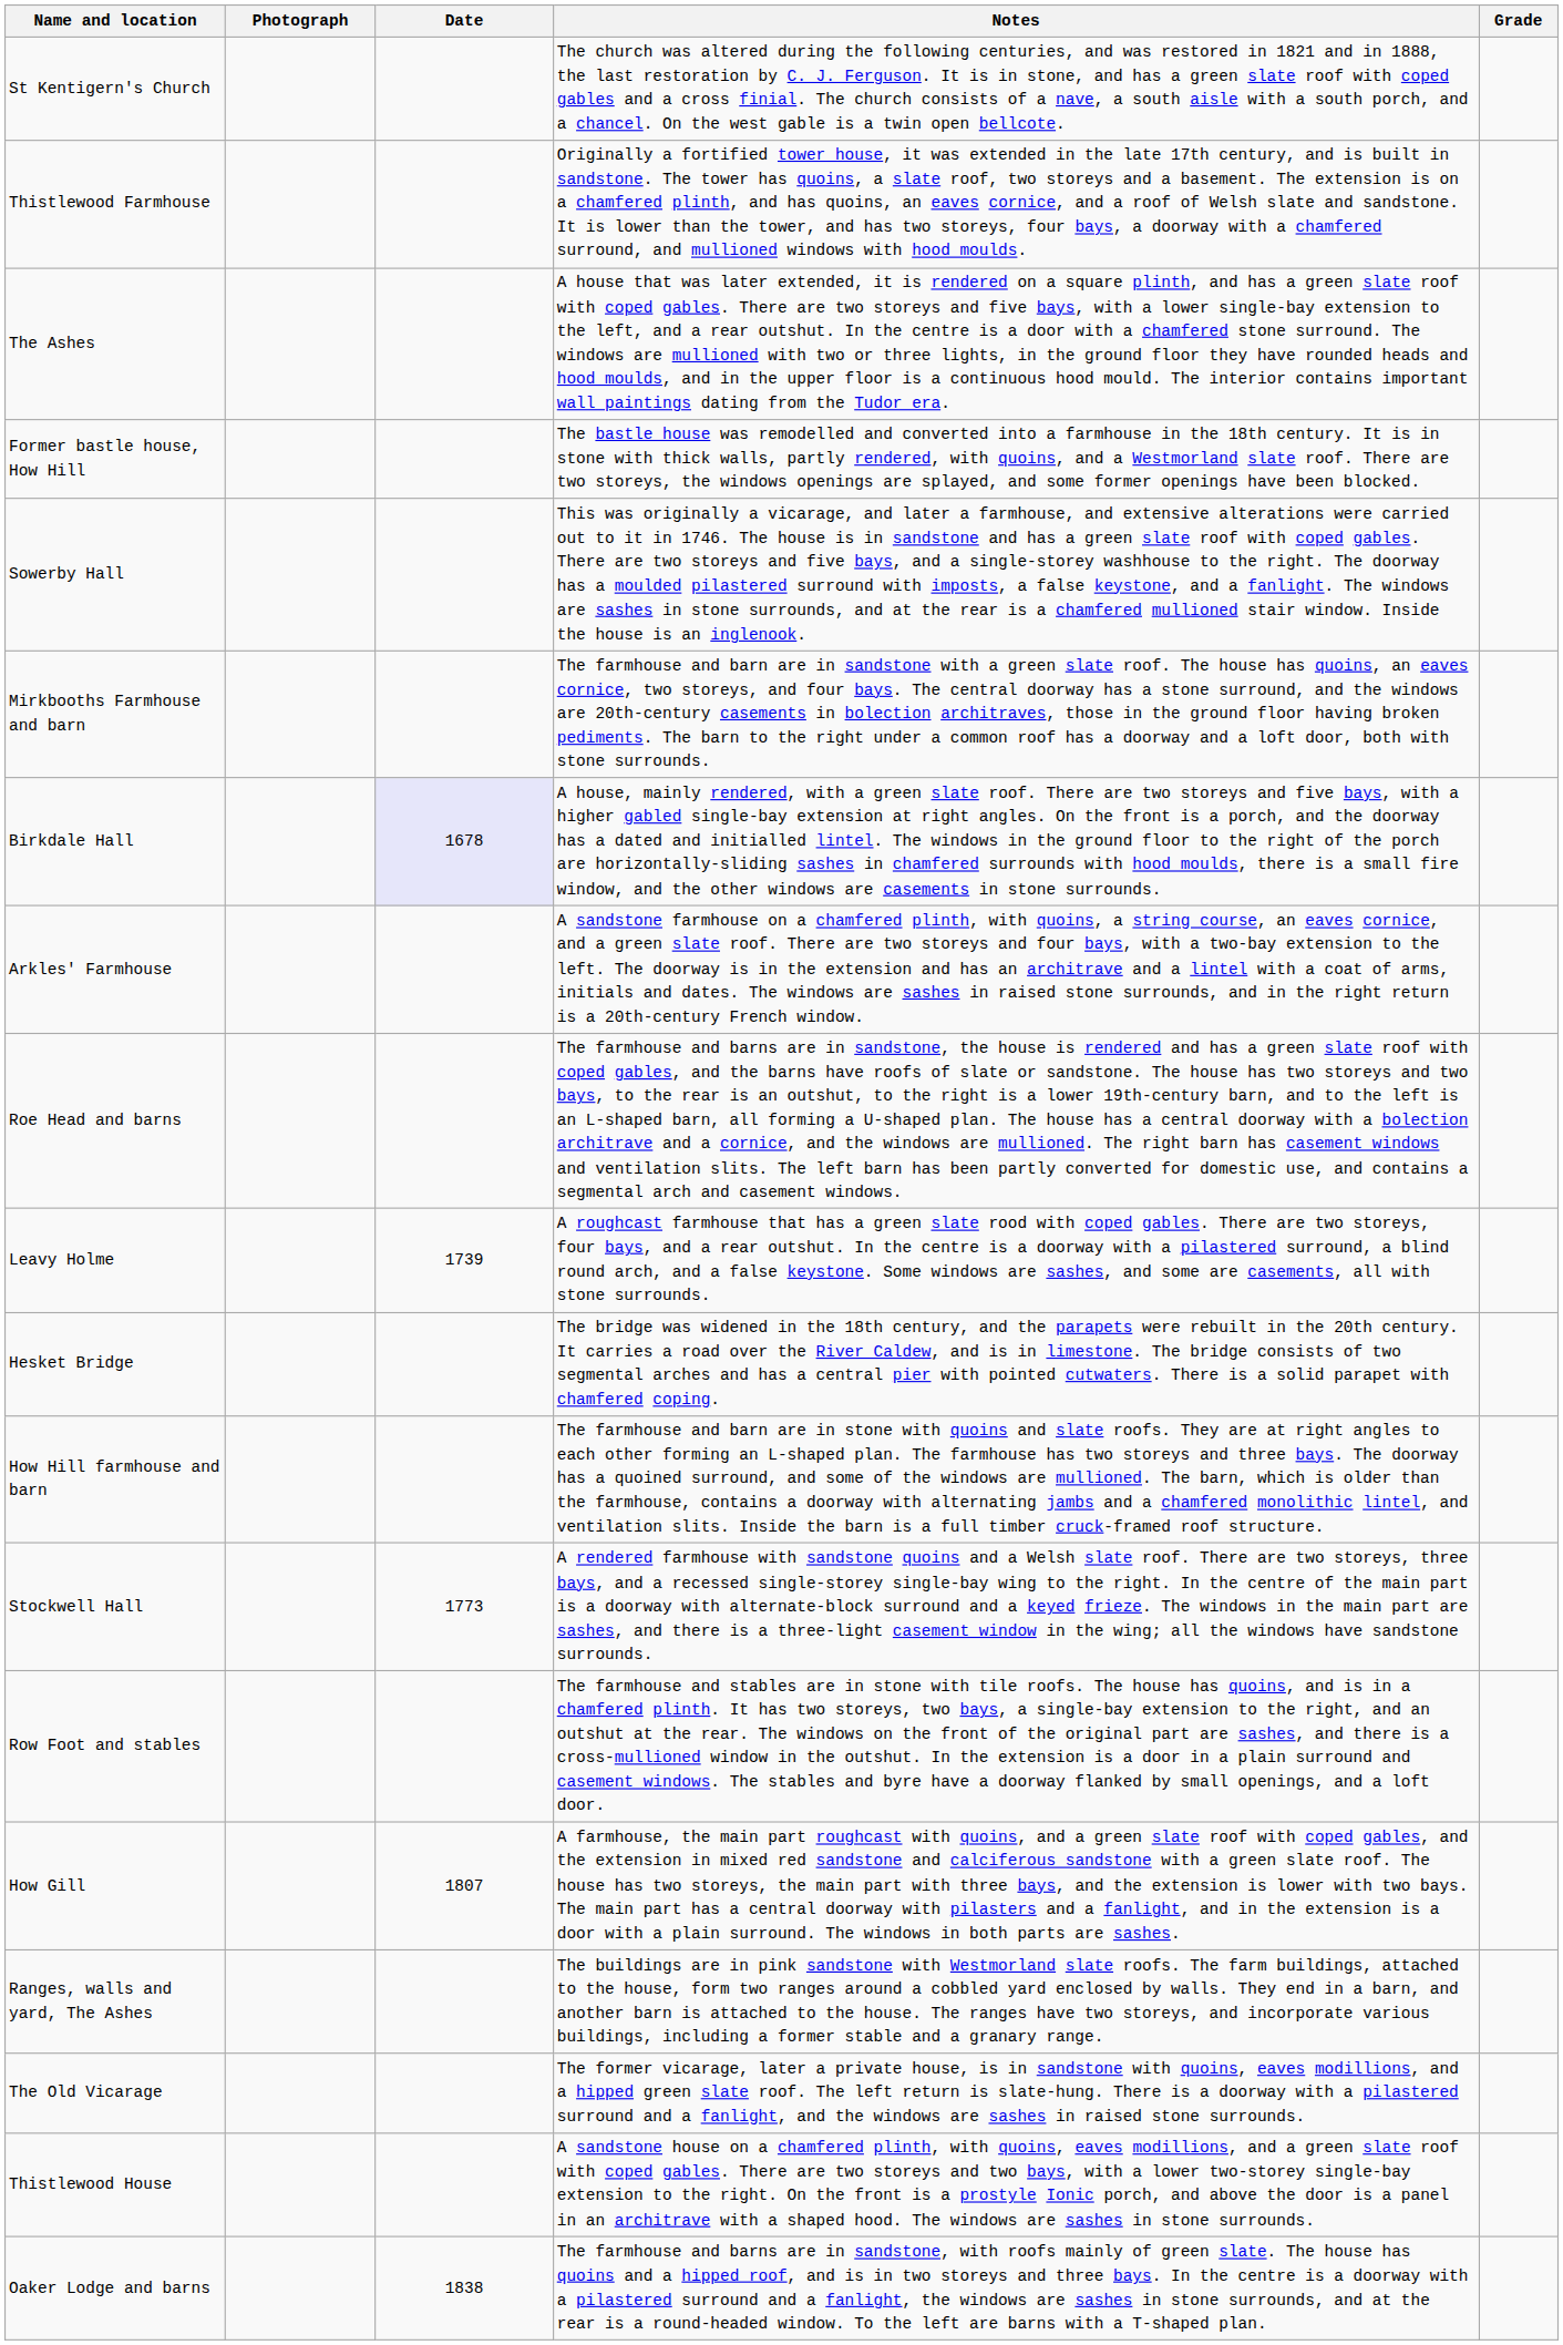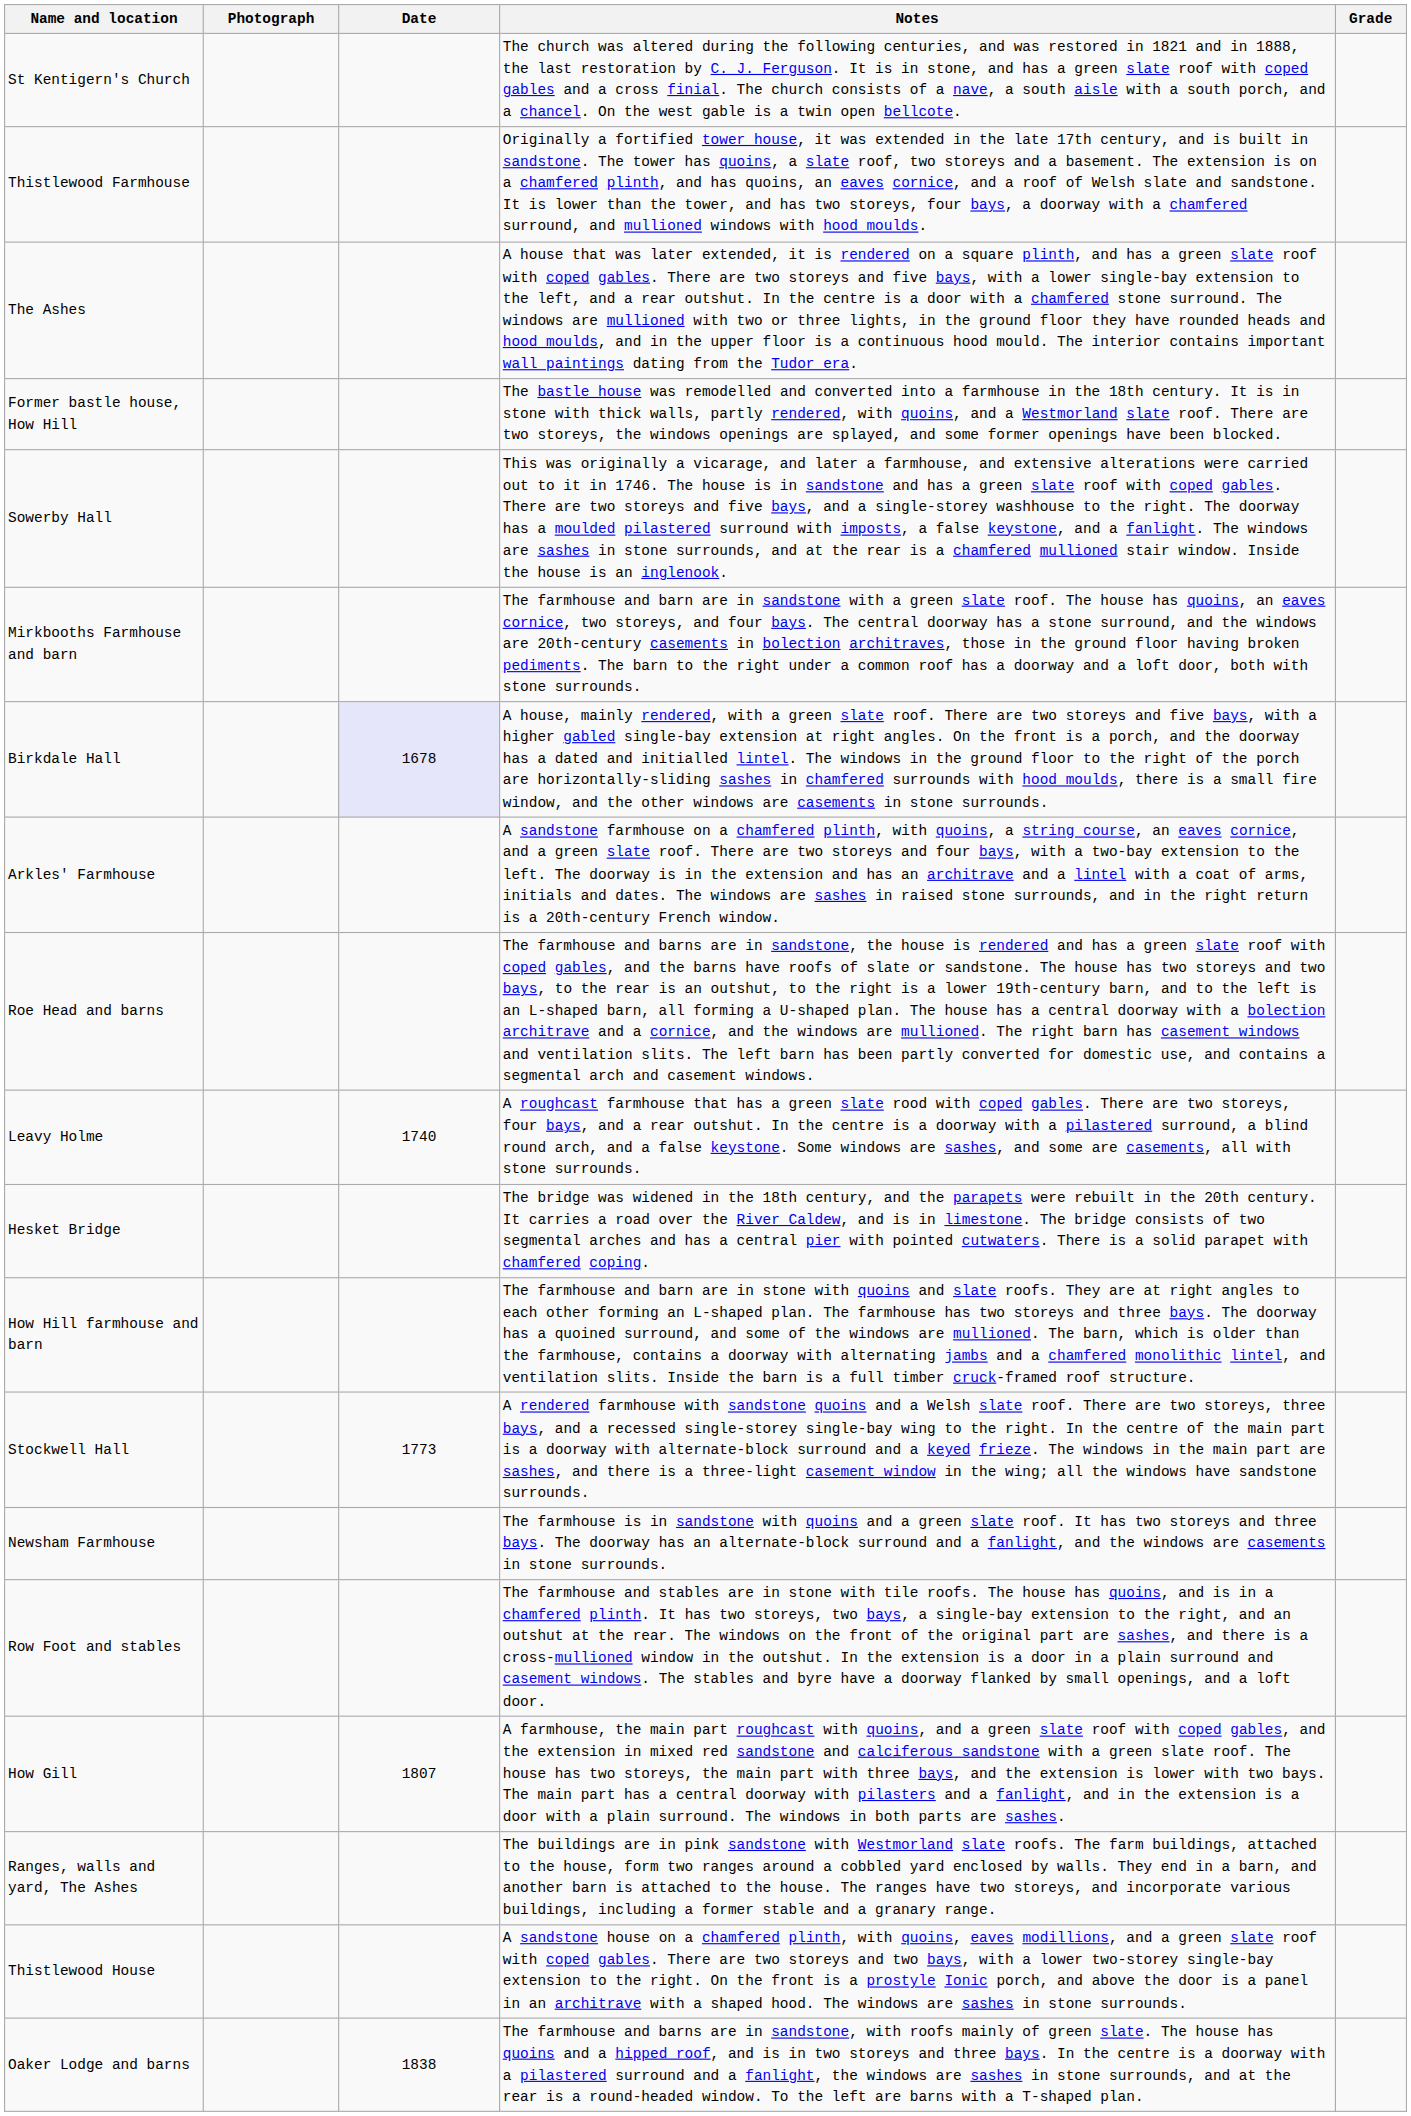 <table class="wikitable sortable plainrowheaders" style="width:100%; border:0; text-align:left; line-height:150%;">
 <tr>
 <th scope="col"  style="width:150px">Name and location</th>
 <th scope="col"  style="width:100px" class="unsortable">Photograph</th>
 <th scope="col"  style="width:120px">Date</th>
 <th scope="col"  style="width:650px" class="unsortable">Notes</th>
 <th scope="col"  style="width:50px">Grade</th>
 </tr>
 <tr>
 <td>St Kentigern's Church<br><small></small></td>
 <td></td>
 <td align="center"></td>
 <td>The church was altered during the following centuries, and was restored in 1821 and in 1888, the last restoration by <a href='#'>C. J. Ferguson</a>.  It is in stone, and has a green <a href='#'>slate</a> roof with <a href='#'>coped</a> <a href='#'>gables</a> and a cross <a href='#'>finial</a>.  The church consists of a <a href='#'>nave</a>, a south <a href='#'>aisle</a> with a south porch, and a <a href='#'>chancel</a>.  On the west gable is a twin open <a href='#'>bellcote</a>.</td>
 <td align="center" ></td>
 </tr>
 <tr>
 <td>Thistlewood Farmhouse<br><small></small></td>
 <td></td>
 <td align="center"></td>
 <td>Originally a fortified <a href='#'>tower house</a>, it was extended in the late 17th century, and is built in <a href='#'>sandstone</a>.  The tower has <a href='#'>quoins</a>, a <a href='#'>slate</a> roof, two storeys and a basement.  The extension is on a <a href='#'>chamfered</a> <a href='#'>plinth</a>, and has quoins, an <a href='#'>eaves</a> <a href='#'>cornice</a>, and a roof of Welsh slate and sandstone.  It is lower than the tower, and has two storeys, four <a href='#'>bays</a>, a doorway with a <a href='#'>chamfered</a> surround, and <a href='#'>mullioned</a> windows with <a href='#'>hood moulds</a>.</td>
 <td align="center" ></td>
 </tr>
 <tr>
 <td>The Ashes<br><small></small></td>
 <td></td>
 <td align="center"></td>
 <td>A house that was later extended, it is <a href='#'>rendered</a> on a square <a href='#'>plinth</a>, and has a green <a href='#'>slate</a> roof with <a href='#'>coped</a> <a href='#'>gables</a>.  There are two storeys and five <a href='#'>bays</a>, with a lower single-bay extension to the left, and a rear outshut.  In the centre is a door with a <a href='#'>chamfered</a> stone surround.  The windows are <a href='#'>mullioned</a> with two or three lights, in the ground floor they have rounded heads and <a href='#'>hood moulds</a>, and in the upper floor is a continuous hood mould.  The interior contains important <a href='#'>wall paintings</a> dating from the <a href='#'>Tudor era</a>.</td>
 <td align="center" ></td>
 </tr>
 <tr>
 <td>Former bastle house, How Hill<br><small></small></td>
 <td></td>
 <td align="center"></td>
 <td>The <a href='#'>bastle house</a> was remodelled and converted into a farmhouse in the 18th century.  It is in stone with thick walls, partly <a href='#'>rendered</a>, with <a href='#'>quoins</a>, and a <a href='#'>Westmorland</a> <a href='#'>slate</a> roof.  There are two storeys, the windows openings are splayed, and some former openings have been blocked.</td>
 <td align="center" ></td>
 </tr>
 <tr>
 <td>Sowerby Hall<br><small></small></td>
 <td></td>
 <td align="center"></td>
 <td>This was originally a vicarage, and later a farmhouse, and extensive alterations were carried out to it in 1746.  The house is in <a href='#'>sandstone</a> and has a green <a href='#'>slate</a> roof with <a href='#'>coped</a> <a href='#'>gables</a>.  There are two storeys and five <a href='#'>bays</a>, and a single-storey washhouse to the right.  The doorway has a <a href='#'>moulded</a> <a href='#'>pilastered</a> surround with <a href='#'>imposts</a>, a false <a href='#'>keystone</a>, and a <a href='#'>fanlight</a>.  The windows are <a href='#'>sashes</a> in stone surrounds, and at the rear is a <a href='#'>chamfered</a> <a href='#'>mullioned</a> stair window.  Inside the house is an <a href='#'>inglenook</a>.</td>
 <td align="center" ></td>
 </tr>
 <tr>
 <td>Mirkbooths Farmhouse and barn<br><small></small></td>
 <td></td>
 <td align="center"></td>
 <td>The farmhouse and barn are in <a href='#'>sandstone</a> with a green <a href='#'>slate</a> roof.  The house has <a href='#'>quoins</a>, an <a href='#'>eaves</a> <a href='#'>cornice</a>, two storeys, and four <a href='#'>bays</a>.  The central doorway has a stone surround, and the windows are 20th-century <a href='#'>casements</a> in <a href='#'>bolection</a> <a href='#'>architraves</a>, those in the ground floor having broken <a href='#'>pediments</a>.  The barn to the right under a common roof has a doorway and a loft door, both with stone surrounds.</td>
 <td align="center" ></td>
 </tr>
 <tr>
 <td>Birkdale Hall<br><small></small></td>
 <td></td>
 <td align="center" style="background: lavender;">1678</td>
 <td>A house, mainly <a href='#'>rendered</a>, with a green <a href='#'>slate</a> roof.  There are two storeys and five <a href='#'>bays</a>, with a higher <a href='#'>gabled</a> single-bay extension at right angles.  On the front is a porch, and the doorway has a dated and initialled <a href='#'>lintel</a>.  The windows in the ground floor to the right of the porch are horizontally-sliding <a href='#'>sashes</a> in <a href='#'>chamfered</a> surrounds with <a href='#'>hood moulds</a>, there is a small fire window, and the other windows are <a href='#'>casements</a> in stone surrounds.</td>
 <td align="center" ></td>
 </tr>
 <tr>
 <td>Arkles' Farmhouse<br><small></small></td>
 <td></td>
 <td align="center"></td>
 <td>A <a href='#'>sandstone</a> farmhouse on a <a href='#'>chamfered</a> <a href='#'>plinth</a>, with <a href='#'>quoins</a>, a <a href='#'>string course</a>, an <a href='#'>eaves</a> <a href='#'>cornice</a>, and a green <a href='#'>slate</a> roof.  There are two storeys and four <a href='#'>bays</a>, with a two-bay extension to the left.  The doorway is in the extension and has an <a href='#'>architrave</a> and a <a href='#'>lintel</a> with a coat of arms, initials and dates.  The windows are <a href='#'>sashes</a> in raised stone surrounds, and in the right return is a 20th-century French window.</td>
 <td align="center" ></td>
 </tr>
 <tr>
 <td>Roe Head and barns<br><small></small></td>
 <td></td>
 <td align="center"></td>
 <td>The farmhouse and barns are in <a href='#'>sandstone</a>, the house is <a href='#'>rendered</a> and has a green <a href='#'>slate</a> roof with <a href='#'>coped</a> <a href='#'>gables</a>, and the barns have roofs of slate or sandstone.  The house has two storeys and two <a href='#'>bays</a>, to the rear is an outshut, to the right is a lower 19th-century barn, and to the left is an L-shaped barn, all forming a U-shaped plan.  The house has a central doorway with a <a href='#'>bolection</a> <a href='#'>architrave</a> and a <a href='#'>cornice</a>, and the windows are <a href='#'>mullioned</a>.  The right barn has <a href='#'>casement windows</a> and ventilation slits.  The left barn has been partly converted for domestic use, and contains a segmental arch and casement windows.</td>
 <td align="center" ></td>
 </tr>
 <tr>
 <td>Leavy Holme<br><small></small></td>
 <td></td>
-<td align="center">1739</td>
+<td align="center">1740</td>
 <td>A <a href='#'>roughcast</a> farmhouse that has a green <a href='#'>slate</a> rood with <a href='#'>coped</a> <a href='#'>gables</a>.  There are two storeys, four <a href='#'>bays</a>, and a rear outshut.  In the centre is a doorway with a <a href='#'>pilastered</a> surround, a blind round arch, and a false <a href='#'>keystone</a>.  Some windows are <a href='#'>sashes</a>, and some are <a href='#'>casements</a>, all with stone surrounds.</td>
 <td align="center" ></td>
 </tr>
 <tr>
 <td>Hesket Bridge<br><small></small></td>
 <td></td>
 <td align="center"></td>
 <td>The bridge was widened in the 18th century, and the <a href='#'>parapets</a> were rebuilt in the 20th century.  It carries a road over the <a href='#'>River Caldew</a>, and is in <a href='#'>limestone</a>.  The bridge consists of two segmental arches and has a central <a href='#'>pier</a> with pointed <a href='#'>cutwaters</a>.  There is a solid parapet with <a href='#'>chamfered</a> <a href='#'>coping</a>.</td>
 <td align="center" ></td>
 </tr>
 <tr>
 <td>How Hill farmhouse and barn<br><small></small></td>
 <td></td>
 <td align="center"></td>
 <td>The farmhouse and barn are in stone with <a href='#'>quoins</a> and <a href='#'>slate</a> roofs.  They are at right angles to each other forming an L-shaped plan.  The farmhouse has two storeys and three <a href='#'>bays</a>.  The doorway has a quoined surround, and some of the windows are <a href='#'>mullioned</a>.  The barn, which is older than the farmhouse, contains a doorway with alternating <a href='#'>jambs</a> and a <a href='#'>chamfered</a> <a href='#'>monolithic</a> <a href='#'>lintel</a>, and ventilation slits.  Inside the barn is a full timber <a href='#'>cruck</a>-framed roof structure.</td>
 <td align="center" ></td>
 </tr>
 <tr>
 <td>Stockwell Hall<br><small></small></td>
 <td></td>
 <td align="center">1773</td>
 <td>A <a href='#'>rendered</a> farmhouse with <a href='#'>sandstone</a> <a href='#'>quoins</a> and a Welsh <a href='#'>slate</a> roof.  There are two storeys, three <a href='#'>bays</a>, and a recessed single-storey single-bay wing to the right.  In the centre of the main part is a doorway with alternate-block surround and a <a href='#'>keyed</a> <a href='#'>frieze</a>.  The windows in the main part are <a href='#'>sashes</a>, and there is a three-light <a href='#'>casement window</a> in the wing; all the windows have sandstone surrounds.</td>
 <td align="center" ></td>
 </tr>
 <tr>
+<td>Newsham Farmhouse<br><small></small></td>
+<td></td>
+<td align="center"></td>
+<td>The farmhouse is in <a href='#'>sandstone</a> with <a href='#'>quoins</a> and a green <a href='#'>slate</a> roof.  It has two storeys and three <a href='#'>bays</a>.  The doorway has an alternate-block surround and a <a href='#'>fanlight</a>, and the windows are <a href='#'>casements</a> in stone surrounds.</td>
+<td align="center" ></td>
+</tr>
+<tr>
 <td>Row Foot and stables<br><small></small></td>
 <td></td>
 <td align="center"></td>
 <td>The farmhouse and stables are in stone with tile roofs.  The house has <a href='#'>quoins</a>, and is in a <a href='#'>chamfered</a> <a href='#'>plinth</a>.  It has two storeys, two <a href='#'>bays</a>, a single-bay extension to the right, and an outshut at the rear.  The windows on the front of the original part are <a href='#'>sashes</a>, and there is a cross-<a href='#'>mullioned</a> window in the outshut.  In the extension is a door in a plain surround and <a href='#'>casement windows</a>.  The stables and byre have a doorway flanked by small openings, and a loft door.</td>
 <td align="center" ></td>
 </tr>
 <tr>
 <td>How Gill<br><small></small></td>
 <td></td>
 <td align="center">1807</td>
 <td>A farmhouse, the main part <a href='#'>roughcast</a> with <a href='#'>quoins</a>, and a green <a href='#'>slate</a> roof with <a href='#'>coped</a> <a href='#'>gables</a>, and the extension in mixed red <a href='#'>sandstone</a> and <a href='#'>calciferous sandstone</a> with a green slate roof.  The house has two storeys, the main part with three <a href='#'>bays</a>, and the extension is lower with two bays.  The main part has a central doorway with <a href='#'>pilasters</a> and a <a href='#'>fanlight</a>, and in the extension is a door with a plain surround.  The windows in both parts are <a href='#'>sashes</a>.</td>
 <td align="center" ></td>
 </tr>
 <tr>
 <td>Ranges, walls and yard, The Ashes<br><small></small></td>
 <td></td>
 <td align="center"></td>
 <td>The buildings are in pink <a href='#'>sandstone</a> with <a href='#'>Westmorland</a> <a href='#'>slate</a> roofs.  The farm buildings, attached to the house, form two ranges around a cobbled yard enclosed by walls. They end in a barn, and another barn is attached to the house. The ranges have two storeys, and incorporate various buildings, including a former stable and  a granary range.</td>
 <td align="center" ></td>
 </tr>
 <tr>
-<td>The Old Vicarage<br><small></small></td>
-<td></td>
-<td align="center"></td>
-<td>The former vicarage, later a private house, is in <a href='#'>sandstone</a> with <a href='#'>quoins</a>, <a href='#'>eaves</a> <a href='#'>modillions</a>, and a <a href='#'>hipped</a> green <a href='#'>slate</a> roof.  The left return is slate-hung.  There is a doorway with a <a href='#'>pilastered</a> surround and a <a href='#'>fanlight</a>, and the windows are <a href='#'>sashes</a> in raised stone surrounds.</td>
-<td align="center" ></td>
-</tr>
-<tr>
 <td>Thistlewood House<br><small></small></td>
 <td></td>
 <td align="center"></td>
 <td>A <a href='#'>sandstone</a> house on a <a href='#'>chamfered</a> <a href='#'>plinth</a>, with <a href='#'>quoins</a>, <a href='#'>eaves</a> <a href='#'>modillions</a>, and a green <a href='#'>slate</a> roof with <a href='#'>coped</a> <a href='#'>gables</a>.  There are two storeys and two <a href='#'>bays</a>, with a lower two-storey single-bay extension to the right.  On the front is a <a href='#'>prostyle</a> <a href='#'>Ionic</a> porch, and above the door is a panel in an <a href='#'>architrave</a> with a shaped hood.  The windows are <a href='#'>sashes</a> in stone surrounds.</td>
 <td align="center" ></td>
 </tr>
 <tr>
 <td>Oaker Lodge and barns<br><small></small></td>
 <td></td>
 <td align="center">1838</td>
 <td>The farmhouse and barns are in <a href='#'>sandstone</a>, with roofs mainly of green <a href='#'>slate</a>.  The house has <a href='#'>quoins</a> and a <a href='#'>hipped roof</a>, and is in two storeys and three <a href='#'>bays</a>.  In the centre is a doorway with a <a href='#'>pilastered</a> surround and a <a href='#'>fanlight</a>, the windows are <a href='#'>sashes</a> in stone surrounds, and at the rear is a round-headed window.  To the left are barns with a T-shaped plan.</td>
 <td align="center" ></td>
 </tr>
 <tr>
 </tr>
 </table>
